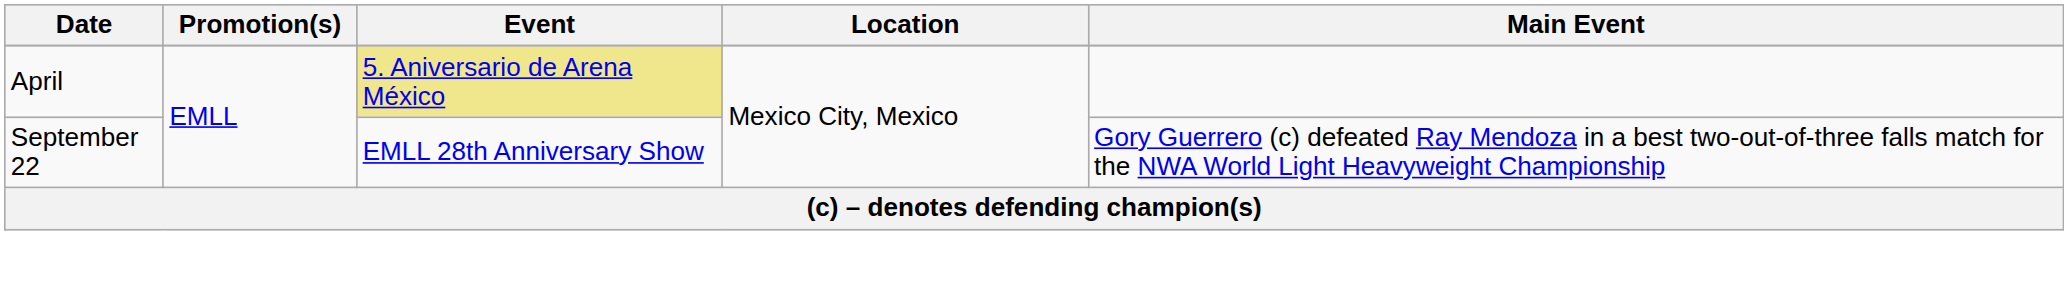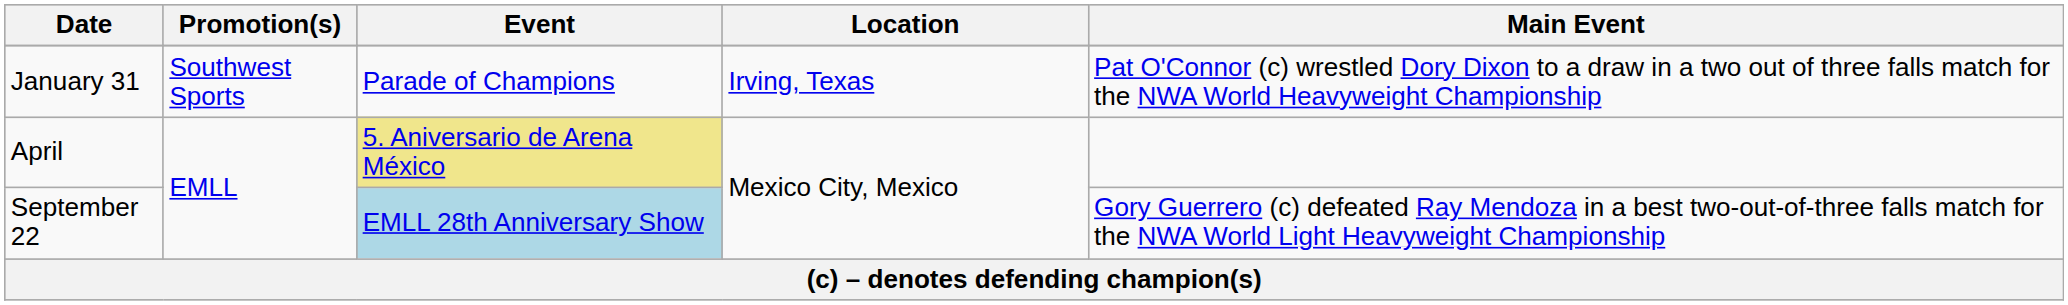 <table class="wikitable" style="width:100%;">
 <tr>
 <th width=5%>Date</th>
 <th width=5%>Promotion(s)</th>
 <th style="width:15%;">Event</th>
 <th style="width:15%;">Location</th>
 <th style="width:40%;">Main Event</th>
 </tr>
 <tr style="width:20%;"| Notes>
 </tr>
 <tr>
+<td>January 31</td>
+<td><a href='#'>Southwest Sports</a></td>
+<td><a href='#'>Parade of Champions</a></td>
+<td><a href='#'>Irving, Texas</a></td>
+<td><a href='#'>Pat O'Connor</a> (c) wrestled <a href='#'>Dory Dixon</a> to a draw in a two out of three falls match for the <a href='#'>NWA World Heavyweight Championship</a></td>
+</tr>
+<tr>
 <td>April</td>
 <td rowspan=2><a href='#'>EMLL</a></td>
 <td style="background: khaki;"><a href='#'>5. Aniversario de Arena México</a></td>
 <td rowspan=2>Mexico City, Mexico</td>
 <td> </td>
 </tr>
 <tr>
 <td>September 22</td>
-<td><a href='#'>EMLL 28th Anniversary Show</a></td>
+<td style="background: lightblue;"><a href='#'>EMLL 28th Anniversary Show</a></td>
 <td><a href='#'>Gory Guerrero</a> (c) defeated <a href='#'>Ray Mendoza</a> in a best two-out-of-three falls match for the <a href='#'>NWA World Light Heavyweight Championship</a></td>
 </tr>
 <tr>
 <th colspan="5">(c) – denotes defending champion(s)</th>
 </tr>
 </table>
